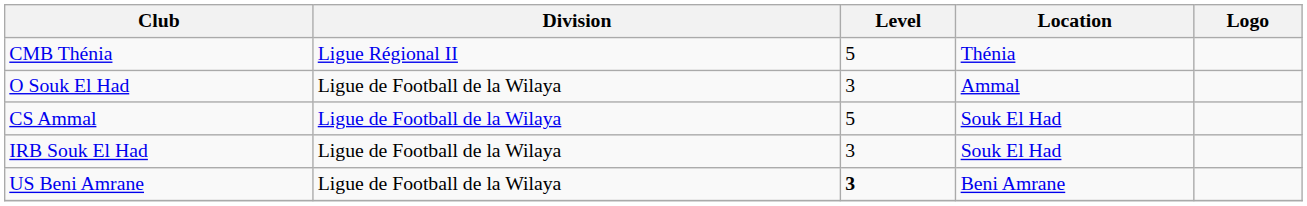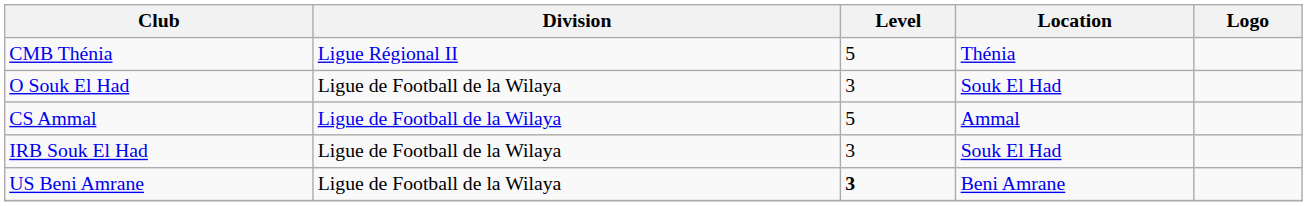 <table class="wikitable sortable" width=75% style="font-size:90%">
 <tr>
 <th>Club</th>
 <th>Division</th>
 <th>Level</th>
 <th>Location</th>
 <th>Logo</th>
 </tr>
 <tr>
 <td><a href='#'>CMB Thénia</a></td>
 <td><a href='#'>Ligue Régional II</a></td>
 <td>5</td>
 <td><a href='#'>Thénia</a></td>
 <td></td>
 </tr>
 <tr>
 <td><a href='#'>O Souk El Had</a></td>
 <td>Ligue de Football de la Wilaya</td>
 <td>3</td>
-<td><a href='#'>Ammal</a></td>
+<td><a href='#'>Souk El Had</a></td>
 <td></td>
 </tr>
 <tr>
 <td><a href='#'>CS Ammal</a></td>
 <td><a href='#'>Ligue de Football de la Wilaya</a></td>
 <td>5</td>
-<td><a href='#'>Souk El Had</a></td>
+<td><a href='#'>Ammal</a></td>
 <td></td>
 </tr>
 <tr>
 <td><a href='#'>IRB Souk El Had</a></td>
 <td>Ligue de Football de la Wilaya</td>
 <td>3</td>
 <td><a href='#'>Souk El Had</a></td>
 <td></td>
 </tr>
 <tr>
 <td><a href='#'>US Beni Amrane</a></td>
 <td>Ligue de Football de la Wilaya</td>
 <td><strong>3</strong></td>
 <td><a href='#'>Beni Amrane</a></td>
 <td></td>
 </tr>
 <tr>
 </tr>
 </table>
